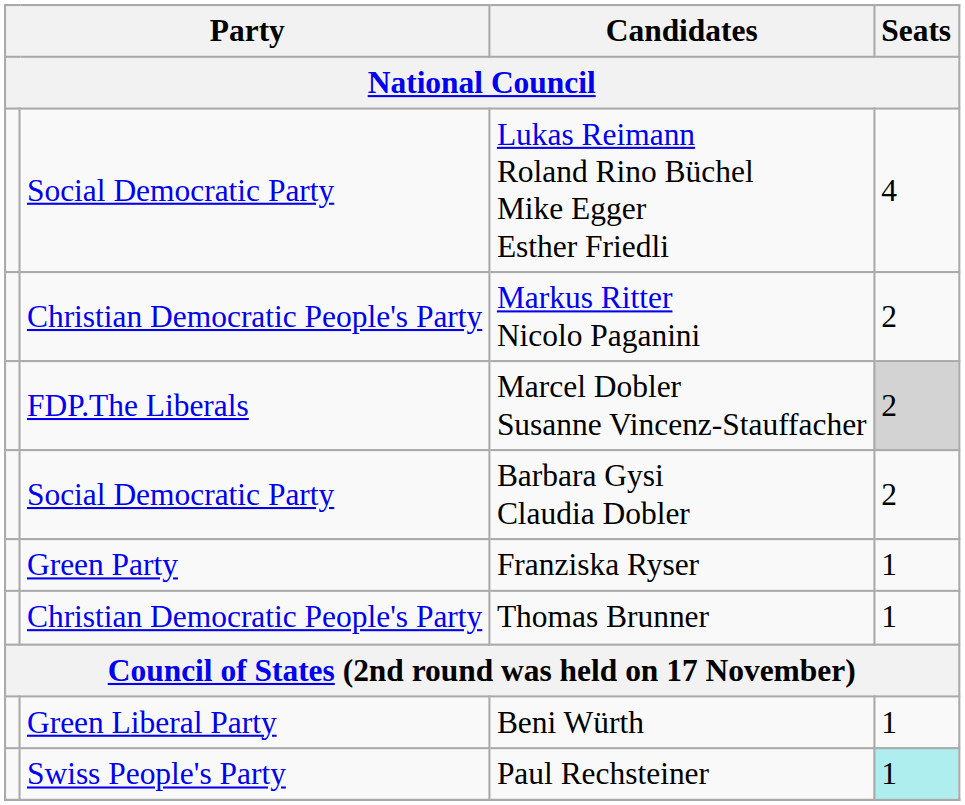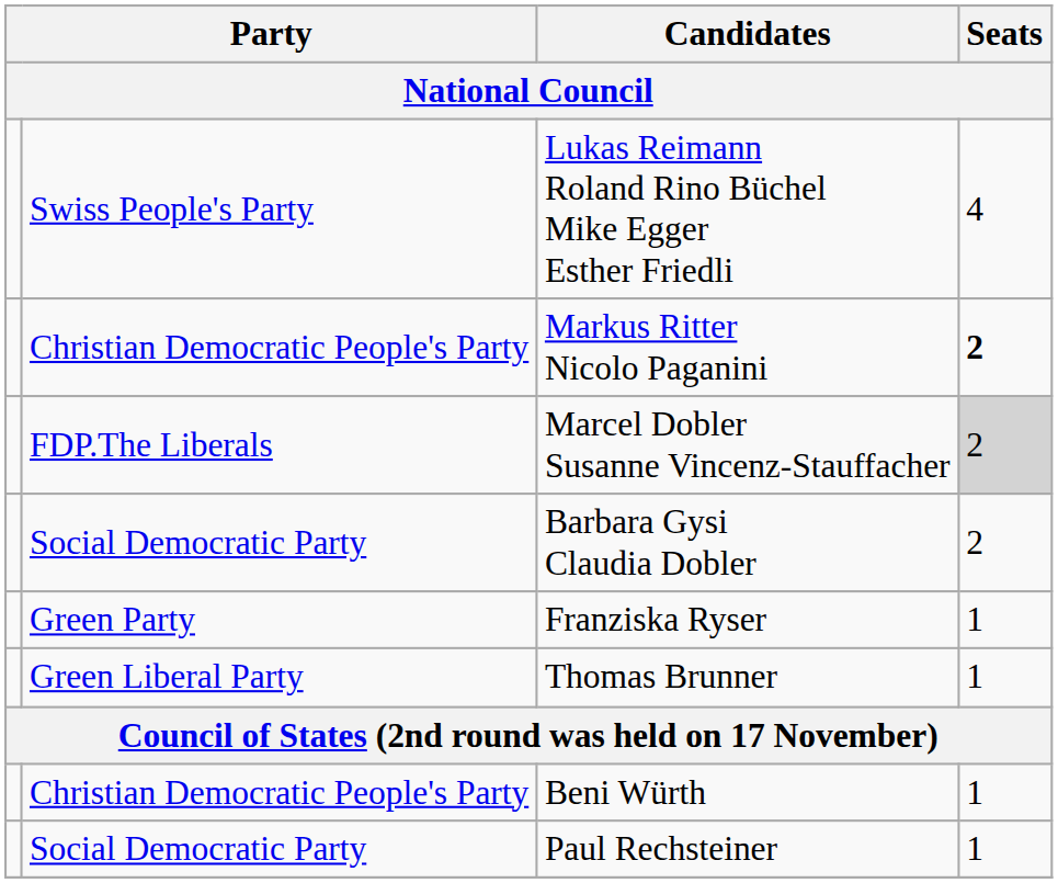 <table class="wikitable" style="font-size:95%;">
 <tr>
 <th colspan=2>Party</th>
 <th>Candidates</th>
 <th>Seats</th>
 </tr>
 <tr>
 <th colspan=6><a href='#'>National Council</a></th>
 </tr>
 <tr>
 <td bgcolor=></td>
-<td align=left><a href='#'>Social Democratic Party</a></td>
+<td align=left><a href='#'>Swiss People's Party</a></td>
 <td><a href='#'>Lukas Reimann</a><br>Roland Rino Büchel<br>Mike Egger<br>Esther Friedli</td>
 <td>4</td>
 </tr>
 <tr>
 <td bgcolor=></td>
 <td align=left><a href='#'>Christian Democratic People's Party</a></td>
 <td><a href='#'>Markus Ritter</a><br>Nicolo Paganini</td>
-<td>2</td>
+<td><strong>2</strong></td>
 </tr>
 <tr>
 <td bgcolor=></td>
 <td align=left><a href='#'>FDP.The Liberals</a></td>
 <td>Marcel Dobler<br>Susanne Vincenz-Stauffacher</td>
 <td style="background: lightgrey;">2</td>
 </tr>
 <tr>
 <td bgcolor=></td>
 <td align=left><a href='#'>Social Democratic Party</a></td>
 <td>Barbara Gysi<br>Claudia Dobler</td>
 <td>2</td>
 </tr>
 <tr>
 <td bgcolor=></td>
 <td align=left><a href='#'>Green Party</a></td>
 <td>Franziska Ryser</td>
 <td>1</td>
 </tr>
 <tr>
 <td bgcolor=></td>
-<td align=left><a href='#'>Christian Democratic People's Party</a></td>
+<td align=left><a href='#'>Green Liberal Party</a></td>
 <td>Thomas Brunner</td>
 <td>1</td>
 </tr>
 <tr>
 <th colspan=6><a href='#'>Council of States</a> (2nd round was held on 17 November)</th>
 </tr>
 <tr>
 <td bgcolor=></td>
-<td align=left><a href='#'>Green Liberal Party</a></td>
+<td align=left><a href='#'>Christian Democratic People's Party</a></td>
 <td>Beni Würth</td>
 <td>1</td>
 </tr>
 <tr>
 <td bgcolor=></td>
-<td align=left><a href='#'>Swiss People's Party</a></td>
+<td align=left><a href='#'>Social Democratic Party</a></td>
 <td>Paul Rechsteiner</td>
-<td style="background: paleturquoise;">1</td>
+<td>1</td>
 </tr>
 <tr>
 </tr>
 </table>
